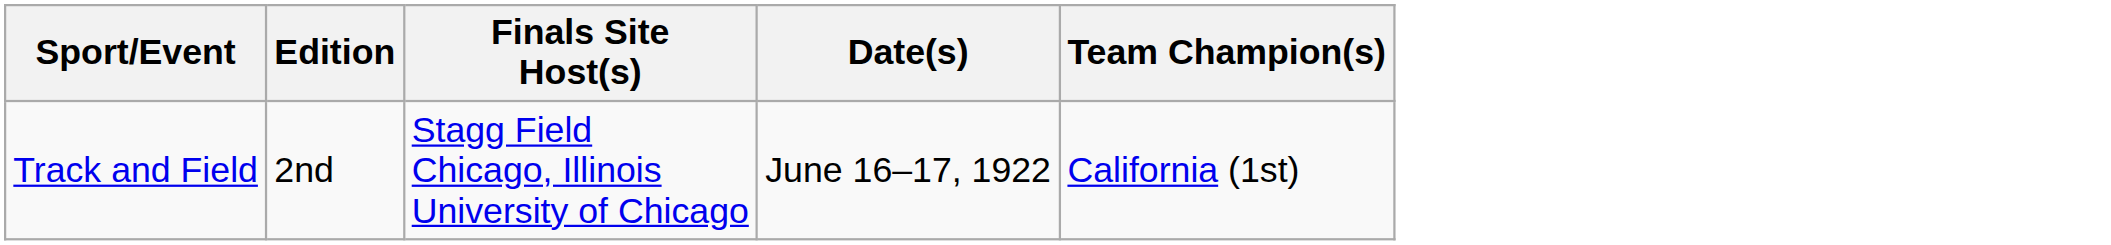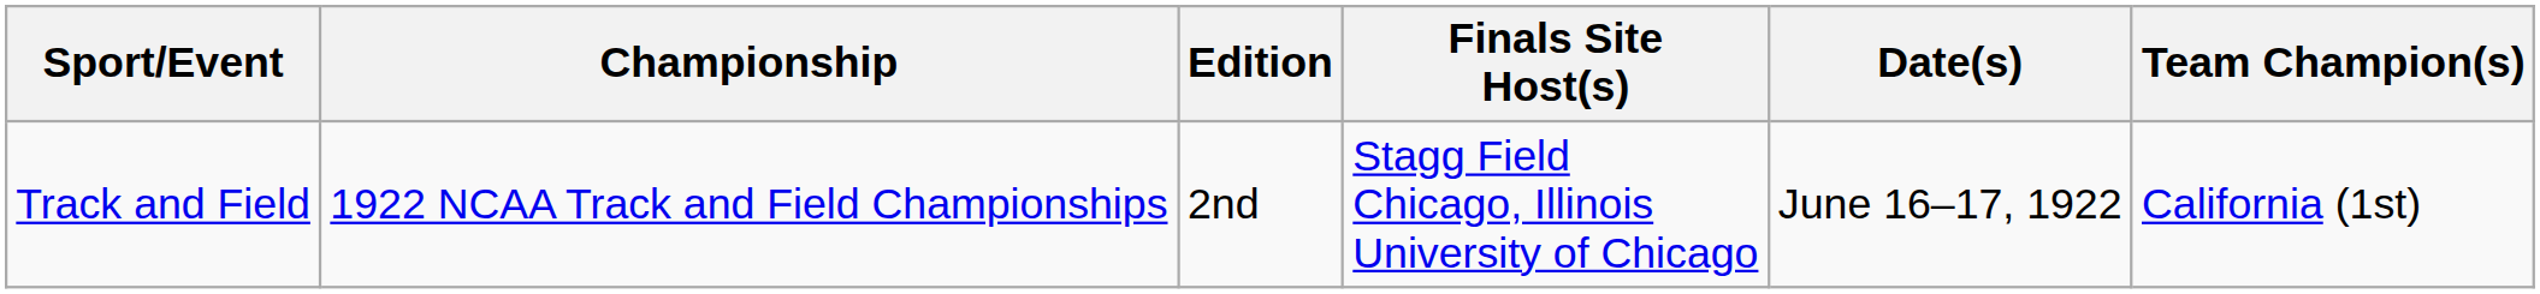 <table class="wikitable sortable" style="text-align:left">
 <tr>
 <th>Sport/Event</th>
+<th>Championship</th>
 <th>Edition</th>
 <th>Finals Site<br>Host(s)</th>
 <th>Date(s)</th>
 <th>Team Champion(s)</th>
 </tr>
 <tr>
 <td><a href='#'>Track and Field</a></td>
+<td><a href='#'>1922 NCAA Track and Field Championships</a></td>
 <td>2nd</td>
 <td><a href='#'>Stagg Field</a><br><a href='#'>Chicago, Illinois</a><br><a href='#'>University of Chicago</a></td>
 <td>June 16–17, 1922</td>
 <td><a href='#'>California</a> (1st)</td>
 </tr>
 </table>
